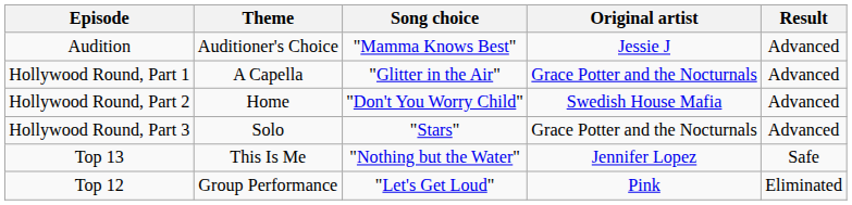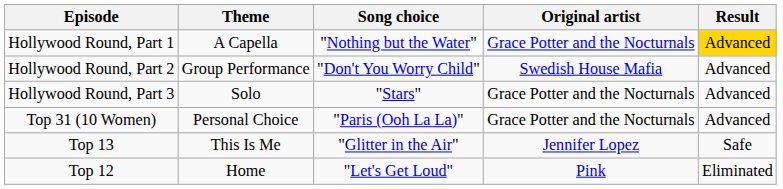 <table class="wikitable" style="text-align: center;">
 <tr>
 <th>Episode</th>
 <th>Theme</th>
 <th>Song choice</th>
 <th>Original artist</th>
 <th>Result</th>
 </tr>
 <tr>
-<td>Audition</td>
-<td>Auditioner's Choice</td>
-<td>"<a href='#'>Mamma Knows Best</a>"</td>
-<td><a href='#'>Jessie J</a></td>
-<td>Advanced</td>
-</tr>
-<tr>
 <td>Hollywood Round, Part 1</td>
 <td>A Capella</td>
-<td>"<a href='#'>Glitter in the Air</a>"</td>
+<td>"<a href='#'>Nothing but the Water</a>"</td>
 <td><a href='#'>Grace Potter and the Nocturnals</a></td>
-<td>Advanced</td>
+<td style="background: gold;">Advanced</td>
 </tr>
 <tr>
 <td>Hollywood Round, Part 2</td>
-<td>Home</td>
+<td>Group Performance</td>
 <td>"<a href='#'>Don't You Worry Child</a>"</td>
 <td><a href='#'>Swedish House Mafia</a></td>
 <td>Advanced</td>
 </tr>
 <tr>
 <td>Hollywood Round, Part 3</td>
 <td>Solo</td>
 <td>"<a href='#'>Stars</a>"</td>
 <td>Grace Potter and the Nocturnals</td>
 <td>Advanced</td>
 </tr>
 <tr>
+<td>Top 31 (10 Women)</td>
+<td>Personal Choice</td>
+<td>"<a href='#'>Paris (Ooh La La)</a>"</td>
+<td>Grace Potter and the Nocturnals</td>
+<td>Advanced</td>
+</tr>
+<tr>
 <td>Top 13</td>
 <td>This Is Me</td>
-<td>"<a href='#'>Nothing but the Water</a>"</td>
+<td>"<a href='#'>Glitter in the Air</a>"</td>
 <td><a href='#'>Jennifer Lopez</a></td>
 <td>Safe</td>
 </tr>
 <tr>
 <td>Top 12</td>
-<td>Group Performance</td>
+<td>Home</td>
 <td>"<a href='#'>Let's Get Loud</a>"</td>
 <td><a href='#'>Pink</a></td>
 <td>Eliminated</td>
 </tr>
 </table>
